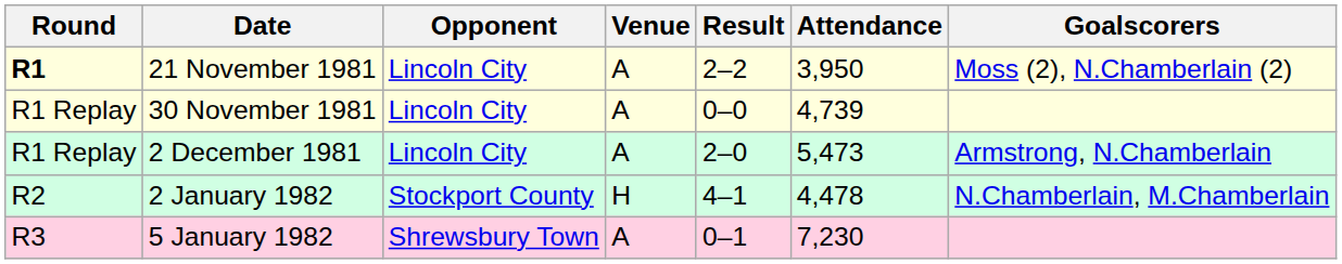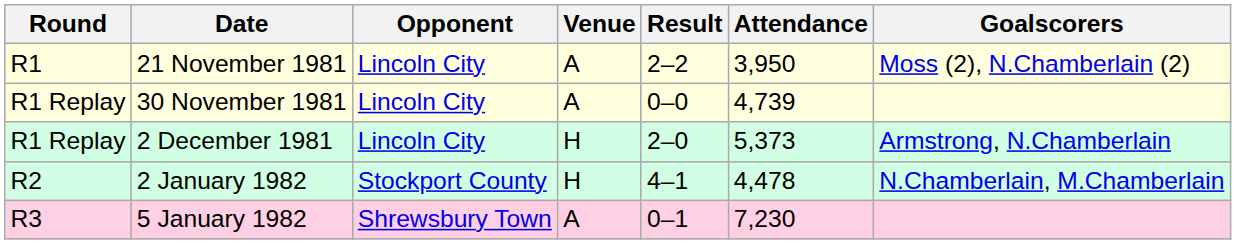 <table class="wikitable">
 <tr>
 <th>Round</th>
 <th>Date</th>
 <th>Opponent</th>
 <th>Venue</th>
 <th>Result</th>
 <th>Attendance</th>
 <th>Goalscorers</th>
 </tr>
 <tr style="background-color: #ffffdd;">
-<td><strong>R1</strong></td>
+<td>R1</td>
 <td>21 November 1981</td>
 <td><a href='#'>Lincoln City</a></td>
 <td>A</td>
 <td>2–2</td>
 <td>3,950</td>
 <td><a href='#'>Moss</a> (2), <a href='#'>N.Chamberlain</a> (2)</td>
 </tr>
 <tr style="background-color: #ffffdd;">
 <td>R1 Replay</td>
 <td>30 November 1981</td>
 <td><a href='#'>Lincoln City</a></td>
 <td>A</td>
 <td>0–0</td>
 <td>4,739</td>
 <td></td>
 </tr>
 <tr style="background-color: #d0ffe3;">
 <td>R1 Replay</td>
 <td>2 December 1981</td>
 <td><a href='#'>Lincoln City</a></td>
-<td>A</td>
+<td>H</td>
 <td>2–0</td>
-<td>5,473</td>
+<td>5,373</td>
 <td><a href='#'>Armstrong</a>, <a href='#'>N.Chamberlain</a></td>
 </tr>
 <tr style="background-color: #d0ffe3;">
 <td>R2</td>
 <td>2 January 1982</td>
 <td><a href='#'>Stockport County</a></td>
 <td>H</td>
 <td>4–1</td>
 <td>4,478</td>
 <td><a href='#'>N.Chamberlain</a>, <a href='#'>M.Chamberlain</a></td>
 </tr>
 <tr style="background-color: #ffd0e3;">
 <td>R3</td>
 <td>5 January 1982</td>
 <td><a href='#'>Shrewsbury Town</a></td>
 <td>A</td>
 <td>0–1</td>
 <td>7,230</td>
 <td></td>
 </tr>
 </table>
